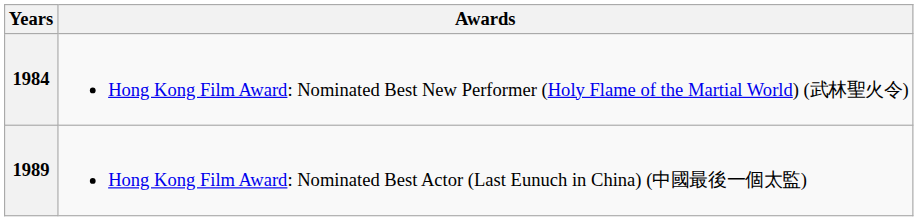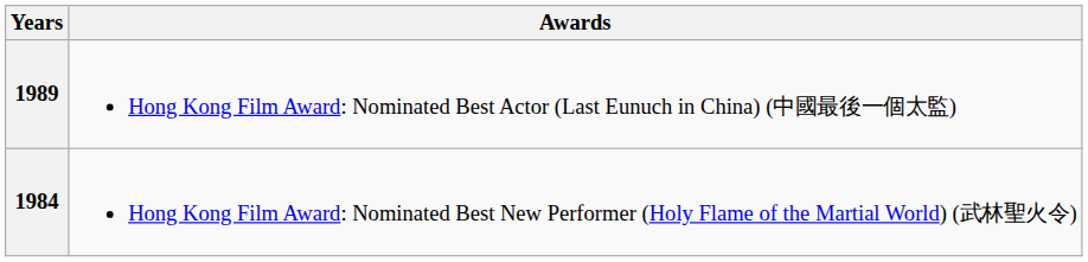 <table class="wikitable">
 <tr>
 <th>Years</th>
 <th>Awards</th>
 </tr>
 <tr>
+<th>1989</th>
+<td><br><ul><li><a href='#'>Hong Kong Film Award</a>: Nominated Best Actor (Last Eunuch in China) (中國最後一個太監)</li></ul></td>
+</tr>
+<tr>
 <th>1984</th>
 <td><br><ul><li><a href='#'>Hong Kong Film Award</a>: Nominated Best New Performer (<a href='#'>Holy Flame of the Martial World</a>) (武林聖火令)</li></ul></td>
 </tr>
-<tr>
-<th>1989</th>
-<td><br><ul><li><a href='#'>Hong Kong Film Award</a>: Nominated Best Actor (Last Eunuch in China) (中國最後一個太監)</li></ul></td>
-</tr>
 </table>
